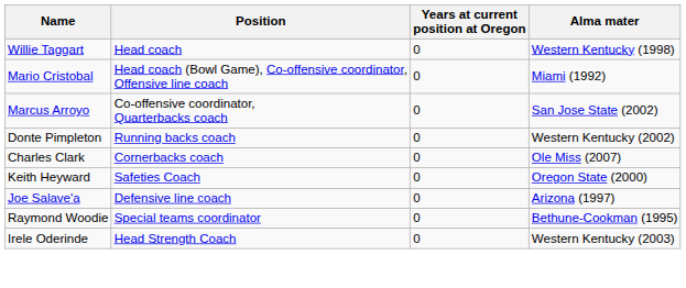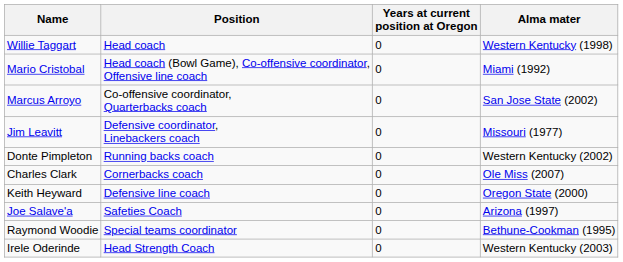 <table class="wikitable">
 <tr>
 <th>Name</th>
 <th>Position</th>
 <th>Years at current<br>position at Oregon</th>
 <th>Alma mater</th>
 </tr>
 <tr>
 <td><a href='#'>Willie Taggart</a></td>
 <td><a href='#'>Head coach</a></td>
 <td>0</td>
 <td><a href='#'>Western Kentucky</a> (1998)</td>
 </tr>
 <tr>
 <td><a href='#'>Mario Cristobal</a></td>
 <td><a href='#'>Head coach</a> (Bowl Game), <a href='#'>Co-offensive coordinator</a>,<br><a href='#'>Offensive line coach</a></td>
 <td>0</td>
 <td><a href='#'>Miami</a> (1992)</td>
 </tr>
 <tr>
 <td><a href='#'>Marcus Arroyo</a></td>
 <td>Co-offensive coordinator,<br><a href='#'>Quarterbacks coach</a></td>
 <td>0</td>
 <td><a href='#'>San Jose State</a> (2002)</td>
 </tr>
 <tr>
+<td><a href='#'>Jim Leavitt</a></td>
+<td><a href='#'>Defensive coordinator</a>,<br><a href='#'>Linebackers coach</a></td>
+<td>0</td>
+<td><a href='#'>Missouri</a> (1977)</td>
+</tr>
+<tr>
 <td>Donte Pimpleton</td>
 <td><a href='#'>Running backs coach</a></td>
 <td>0</td>
 <td>Western Kentucky (2002)</td>
 </tr>
 <tr>
 <td>Charles Clark</td>
 <td><a href='#'>Cornerbacks coach</a></td>
 <td>0</td>
 <td><a href='#'>Ole Miss</a> (2007)</td>
 </tr>
 <tr>
 <td>Keith Heyward</td>
-<td><a href='#'>Safeties Coach</a></td>
+<td><a href='#'>Defensive line coach</a></td>
 <td>0</td>
 <td><a href='#'>Oregon State</a> (2000)</td>
 </tr>
 <tr>
 <td><a href='#'>Joe Salave'a</a></td>
-<td><a href='#'>Defensive line coach</a></td>
+<td><a href='#'>Safeties Coach</a></td>
 <td>0</td>
 <td><a href='#'>Arizona</a> (1997)</td>
 </tr>
 <tr>
 <td>Raymond Woodie</td>
 <td><a href='#'>Special teams coordinator</a></td>
 <td>0</td>
 <td><a href='#'>Bethune-Cookman</a> (1995)</td>
 </tr>
 <tr>
 <td>Irele Oderinde</td>
 <td><a href='#'>Head Strength Coach</a></td>
 <td>0</td>
 <td>Western Kentucky (2003)</td>
 </tr>
 </table>
